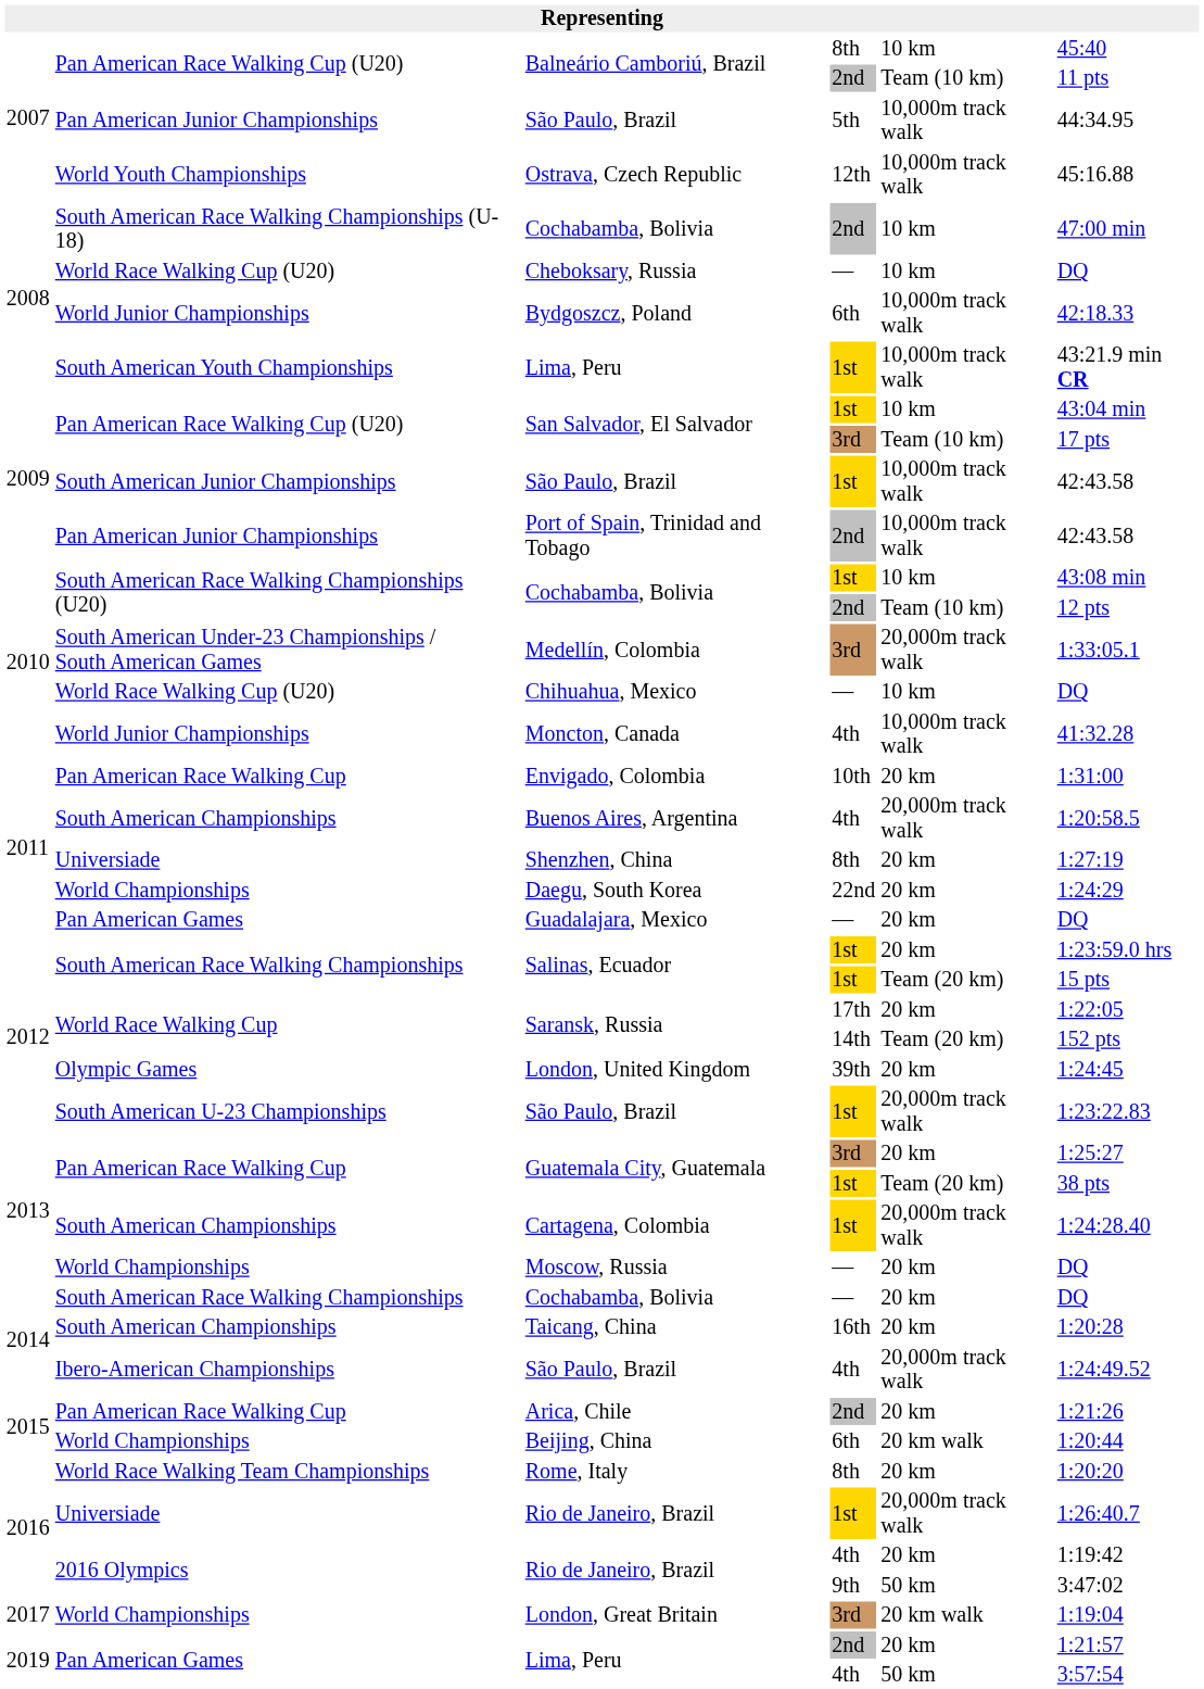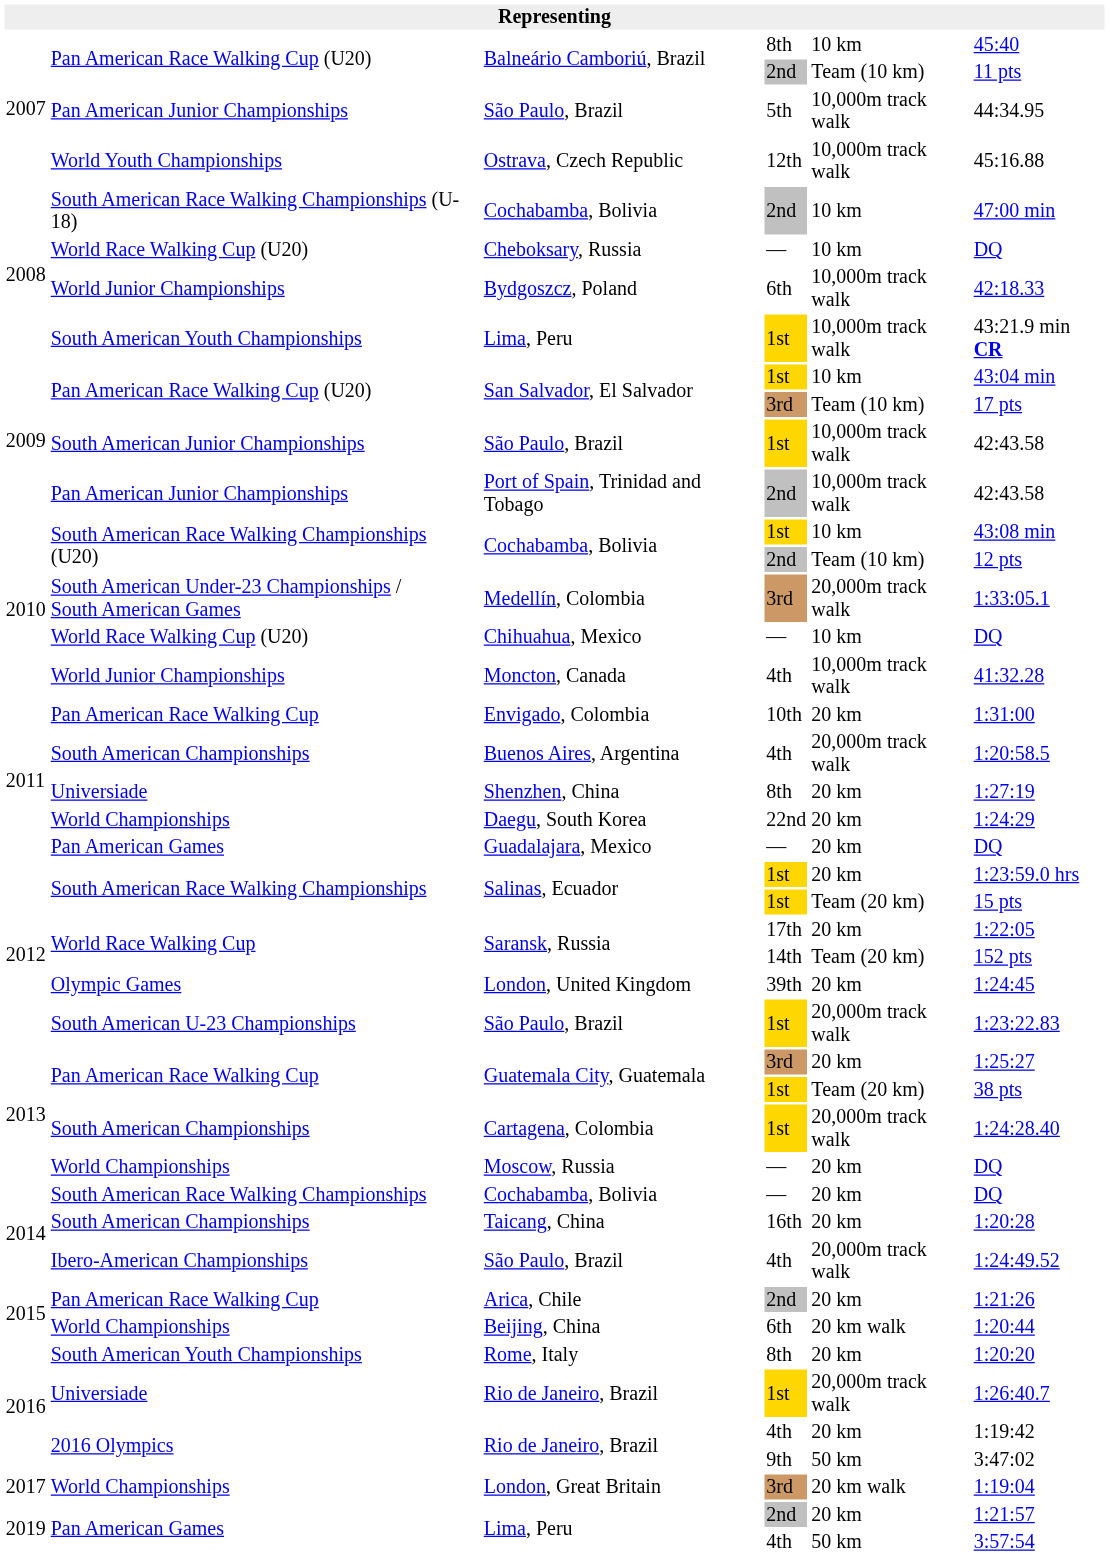 <table>
 <tr>
 <th bgcolor="#eeeeee" colspan="6">Representing </th>
 </tr>
 <tr>
 <td rowspan=4>2007</td>
 <td rowspan=2><a href='#'>Pan American Race Walking Cup</a> (U20)</td>
 <td rowspan=2><a href='#'>Balneário Camboriú</a>, Brazil</td>
 <td>8th</td>
 <td>10 km</td>
 <td><a href='#'>45:40</a></td>
 </tr>
 <tr>
 <td bgcolor=silver>2nd</td>
 <td>Team (10 km)</td>
 <td><a href='#'>11 pts</a></td>
 </tr>
 <tr>
 <td><a href='#'>Pan American Junior Championships</a></td>
 <td><a href='#'>São Paulo</a>, Brazil</td>
 <td>5th</td>
 <td>10,000m track walk</td>
 <td>44:34.95</td>
 </tr>
 <tr>
 <td><a href='#'>World Youth Championships</a></td>
 <td><a href='#'>Ostrava</a>, Czech Republic</td>
 <td>12th</td>
 <td>10,000m track walk</td>
 <td>45:16.88</td>
 </tr>
 <tr>
 <td rowspan=4>2008</td>
 <td><a href='#'>South American Race Walking Championships</a> (U-18)</td>
 <td><a href='#'>Cochabamba</a>, Bolivia</td>
 <td bgcolor=silver>2nd</td>
 <td>10 km</td>
 <td><a href='#'>47:00 min</a></td>
 </tr>
 <tr>
 <td><a href='#'>World Race Walking Cup</a> (U20)</td>
 <td><a href='#'>Cheboksary</a>, Russia</td>
 <td>—</td>
 <td>10 km</td>
 <td><a href='#'>DQ</a></td>
 </tr>
 <tr>
 <td><a href='#'>World Junior Championships</a></td>
 <td><a href='#'>Bydgoszcz</a>, Poland</td>
 <td>6th</td>
 <td>10,000m track walk</td>
 <td><a href='#'>42:18.33</a></td>
 </tr>
 <tr>
 <td><a href='#'>South American Youth Championships</a></td>
 <td><a href='#'>Lima</a>, Peru</td>
 <td bgcolor=gold>1st</td>
 <td>10,000m track walk</td>
 <td>43:21.9 min <strong><a href='#'>CR</a></strong></td>
 </tr>
 <tr>
 <td rowspan=4>2009</td>
 <td rowspan=2><a href='#'>Pan American Race Walking Cup</a> (U20)</td>
 <td rowspan=2><a href='#'>San Salvador</a>, El Salvador</td>
 <td bgcolor=gold>1st</td>
 <td>10 km</td>
 <td><a href='#'>43:04 min</a></td>
 </tr>
 <tr>
 <td bgcolor="cc9966">3rd</td>
 <td>Team (10 km)</td>
 <td><a href='#'>17 pts</a></td>
 </tr>
 <tr>
 <td><a href='#'>South American Junior Championships</a></td>
 <td><a href='#'>São Paulo</a>, Brazil</td>
 <td bgcolor=gold>1st</td>
 <td>10,000m track walk</td>
 <td>42:43.58</td>
 </tr>
 <tr>
 <td><a href='#'>Pan American Junior Championships</a></td>
 <td><a href='#'>Port of Spain</a>, Trinidad and Tobago</td>
 <td bgcolor=silver>2nd</td>
 <td>10,000m track walk</td>
 <td>42:43.58</td>
 </tr>
 <tr>
 <td rowspan=5>2010</td>
 <td rowspan=2><a href='#'>South American Race Walking Championships</a> (U20)</td>
 <td rowspan=2><a href='#'>Cochabamba</a>, Bolivia</td>
 <td bgcolor=gold>1st</td>
 <td>10 km</td>
 <td><a href='#'>43:08 min</a></td>
 </tr>
 <tr>
 <td bgcolor=silver>2nd</td>
 <td>Team (10 km)</td>
 <td><a href='#'>12 pts</a></td>
 </tr>
 <tr>
 <td><a href='#'>South American Under-23 Championships</a> / <br> <a href='#'>South American Games</a></td>
 <td><a href='#'>Medellín</a>, Colombia</td>
 <td bgcolor="cc9966">3rd</td>
 <td>20,000m track walk</td>
 <td><a href='#'>1:33:05.1</a></td>
 </tr>
 <tr>
 <td><a href='#'>World Race Walking Cup</a> (U20)</td>
 <td><a href='#'>Chihuahua</a>, Mexico</td>
 <td>—</td>
 <td>10 km</td>
 <td><a href='#'>DQ</a></td>
 </tr>
 <tr>
 <td><a href='#'>World Junior Championships</a></td>
 <td><a href='#'>Moncton</a>, Canada</td>
 <td>4th</td>
 <td>10,000m track walk</td>
 <td><a href='#'>41:32.28</a></td>
 </tr>
 <tr>
 <td rowspan=5>2011</td>
 <td><a href='#'>Pan American Race Walking Cup</a></td>
 <td><a href='#'>Envigado</a>, Colombia</td>
 <td>10th</td>
 <td>20 km</td>
 <td><a href='#'>1:31:00</a></td>
 </tr>
 <tr>
 <td><a href='#'>South American Championships</a></td>
 <td><a href='#'>Buenos Aires</a>, Argentina</td>
 <td>4th</td>
 <td>20,000m track walk</td>
 <td><a href='#'>1:20:58.5</a></td>
 </tr>
 <tr>
 <td><a href='#'>Universiade</a></td>
 <td><a href='#'>Shenzhen</a>, China</td>
 <td>8th</td>
 <td>20 km</td>
 <td><a href='#'>1:27:19</a></td>
 </tr>
 <tr>
 <td><a href='#'>World Championships</a></td>
 <td><a href='#'>Daegu</a>, South Korea</td>
 <td>22nd</td>
 <td>20 km</td>
 <td><a href='#'>1:24:29</a></td>
 </tr>
 <tr>
 <td><a href='#'>Pan American Games</a></td>
 <td><a href='#'>Guadalajara</a>, Mexico</td>
 <td>—</td>
 <td>20 km</td>
 <td><a href='#'>DQ</a></td>
 </tr>
 <tr>
 <td rowspan=6>2012</td>
 <td rowspan=2><a href='#'>South American Race Walking Championships</a></td>
 <td rowspan=2><a href='#'>Salinas</a>, Ecuador</td>
 <td bgcolor=gold>1st</td>
 <td>20 km</td>
 <td><a href='#'>1:23:59.0 hrs</a></td>
 </tr>
 <tr>
 <td bgcolor=gold>1st</td>
 <td>Team (20 km)</td>
 <td><a href='#'>15 pts</a></td>
 </tr>
 <tr>
 <td rowspan=2><a href='#'>World Race Walking Cup</a></td>
 <td rowspan=2><a href='#'>Saransk</a>, Russia</td>
 <td>17th</td>
 <td>20 km</td>
 <td><a href='#'>1:22:05</a></td>
 </tr>
 <tr>
 <td>14th</td>
 <td>Team (20 km)</td>
 <td><a href='#'>152 pts</a></td>
 </tr>
 <tr>
 <td><a href='#'>Olympic Games</a></td>
 <td><a href='#'>London</a>, United Kingdom</td>
 <td>39th</td>
 <td>20 km</td>
 <td><a href='#'>1:24:45</a></td>
 </tr>
 <tr>
 <td><a href='#'>South American U-23 Championships</a></td>
 <td><a href='#'>São Paulo</a>, Brazil</td>
 <td bgcolor=gold>1st</td>
 <td>20,000m track walk</td>
 <td><a href='#'>1:23:22.83</a></td>
 </tr>
 <tr>
 <td rowspan=4>2013</td>
 <td rowspan=2><a href='#'>Pan American Race Walking Cup</a></td>
 <td rowspan=2><a href='#'>Guatemala City</a>, Guatemala</td>
 <td bgcolor="cc9966">3rd</td>
 <td>20 km</td>
 <td><a href='#'>1:25:27</a></td>
 </tr>
 <tr>
 <td bgcolor=gold>1st</td>
 <td>Team (20 km)</td>
 <td><a href='#'>38 pts</a></td>
 </tr>
 <tr>
 <td><a href='#'>South American Championships</a></td>
 <td><a href='#'>Cartagena</a>, Colombia</td>
 <td bgcolor=gold>1st</td>
 <td>20,000m track walk</td>
 <td><a href='#'>1:24:28.40</a></td>
 </tr>
 <tr>
 <td><a href='#'>World Championships</a></td>
 <td><a href='#'>Moscow</a>, Russia</td>
 <td>—</td>
 <td>20 km</td>
 <td><a href='#'>DQ</a></td>
 </tr>
 <tr>
 <td rowspan=3>2014</td>
 <td><a href='#'>South American Race Walking Championships</a></td>
 <td><a href='#'>Cochabamba</a>, Bolivia</td>
 <td>—</td>
 <td>20 km</td>
 <td><a href='#'>DQ</a></td>
 </tr>
 <tr>
 <td><a href='#'>South American Championships</a></td>
 <td><a href='#'>Taicang</a>, China</td>
 <td>16th</td>
 <td>20 km</td>
 <td><a href='#'>1:20:28</a></td>
 </tr>
 <tr>
 <td><a href='#'>Ibero-American Championships</a></td>
 <td><a href='#'>São Paulo</a>, Brazil</td>
 <td>4th</td>
 <td>20,000m track walk</td>
 <td><a href='#'>1:24:49.52</a></td>
 </tr>
 <tr>
 <td rowspan=2>2015</td>
 <td><a href='#'>Pan American Race Walking Cup</a></td>
 <td><a href='#'>Arica</a>, Chile</td>
 <td bgcolor=silver>2nd</td>
 <td>20 km</td>
 <td><a href='#'>1:21:26</a></td>
 </tr>
 <tr>
 <td><a href='#'>World Championships</a></td>
 <td><a href='#'>Beijing</a>, China</td>
 <td>6th</td>
 <td>20 km walk</td>
 <td><a href='#'>1:20:44</a></td>
 </tr>
 <tr>
 <td rowspan=4>2016</td>
-<td><a href='#'>World Race Walking Team Championships</a></td>
+<td><a href='#'>South American Youth Championships</a></td>
 <td><a href='#'>Rome</a>, Italy</td>
 <td>8th</td>
 <td>20 km</td>
 <td><a href='#'>1:20:20</a></td>
 </tr>
 <tr>
 <td><a href='#'>Universiade</a></td>
 <td><a href='#'>Rio de Janeiro</a>, Brazil</td>
 <td bgcolor=gold>1st</td>
 <td>20,000m track walk</td>
 <td><a href='#'>1:26:40.7</a></td>
 </tr>
 <tr>
 <td rowspan=2><a href='#'>2016 Olympics</a></td>
 <td rowspan=2><a href='#'>Rio de Janeiro</a>, Brazil</td>
 <td>4th</td>
 <td>20 km</td>
 <td>1:19:42</td>
 </tr>
 <tr>
 <td>9th</td>
 <td>50 km</td>
 <td>3:47:02</td>
 </tr>
 <tr>
 <td>2017</td>
 <td><a href='#'>World Championships</a></td>
 <td><a href='#'>London</a>, Great Britain</td>
 <td bgcolor="cc9966">3rd</td>
 <td>20 km walk</td>
 <td><a href='#'>1:19:04</a></td>
 </tr>
 <tr>
 <td rowspan=2>2019</td>
 <td rowspan=2><a href='#'>Pan American Games</a></td>
 <td rowspan=2><a href='#'>Lima</a>, Peru</td>
 <td bgcolor=silver>2nd</td>
 <td>20 km</td>
 <td><a href='#'>1:21:57</a></td>
 </tr>
 <tr>
 <td>4th</td>
 <td>50 km</td>
 <td><a href='#'>3:57:54</a></td>
 </tr>
 </table>
